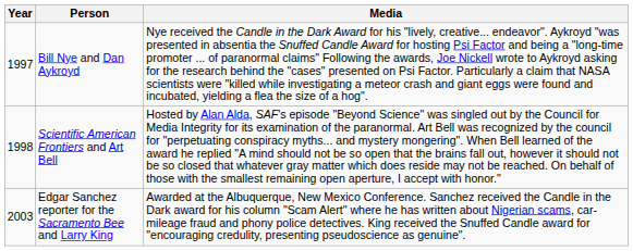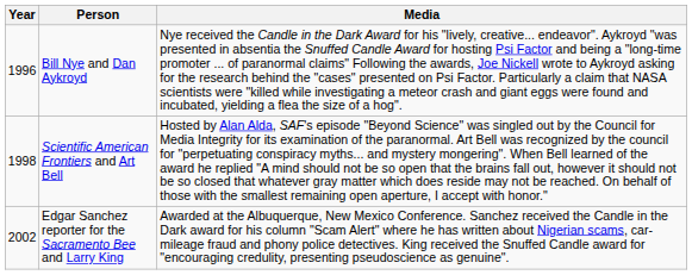 <table class="wikitable sortable">
 <tr>
 <th>Year</th>
 <th>Person</th>
 <th>Media</th>
 </tr>
 <tr>
-<td rowspan=1>1997</td>
+<td rowspan=1>1996</td>
 <td><a href='#'>Bill Nye</a> and <a href='#'>Dan Aykroyd</a></td>
 <td>Nye received the <em>Candle in the Dark Award</em> for his "lively, creative... endeavor". Aykroyd "was presented in absentia the <em>Snuffed Candle Award</em> for hosting <a href='#'>Psi Factor</a> and being a "long-time promoter ... of paranormal claims" Following the awards, <a href='#'>Joe Nickell</a> wrote to Aykroyd asking for the research behind the "cases" presented on Psi Factor. Particularly a claim that NASA scientists were "killed while investigating a meteor crash and giant eggs were found and incubated, yielding a flea the size of a hog".</td>
 </tr>
 <tr>
 <td rowspan=1>1998</td>
 <td><em><a href='#'>Scientific American Frontiers</a></em> and <a href='#'>Art Bell</a></td>
 <td>Hosted by <a href='#'>Alan Alda</a>, <em>SAF</em>'s episode "Beyond Science" was singled out by the Council for Media Integrity for its examination of the paranormal. Art Bell was recognized by the council for "perpetuating conspiracy myths... and mystery mongering". When Bell learned of the award he replied "A mind should not be so open that the brains fall out, however it should not be so closed that whatever gray matter which does reside may not be reached. On behalf of those with the smallest remaining open aperture, I accept with honor."</td>
 </tr>
 <tr>
-<td rowspan=1>2003</td>
+<td rowspan=1>2002</td>
 <td>Edgar Sanchez reporter for the <em><a href='#'>Sacramento Bee</a></em> and <a href='#'>Larry King</a></td>
 <td>Awarded at the Albuquerque, New Mexico Conference. Sanchez received the Candle in the Dark award for his column "Scam Alert" where he has written about <a href='#'>Nigerian scams</a>, car-mileage fraud and phony police detectives. King received the Snuffed Candle award for "encouraging credulity, presenting pseudoscience as genuine".</td>
 </tr>
 </table>
